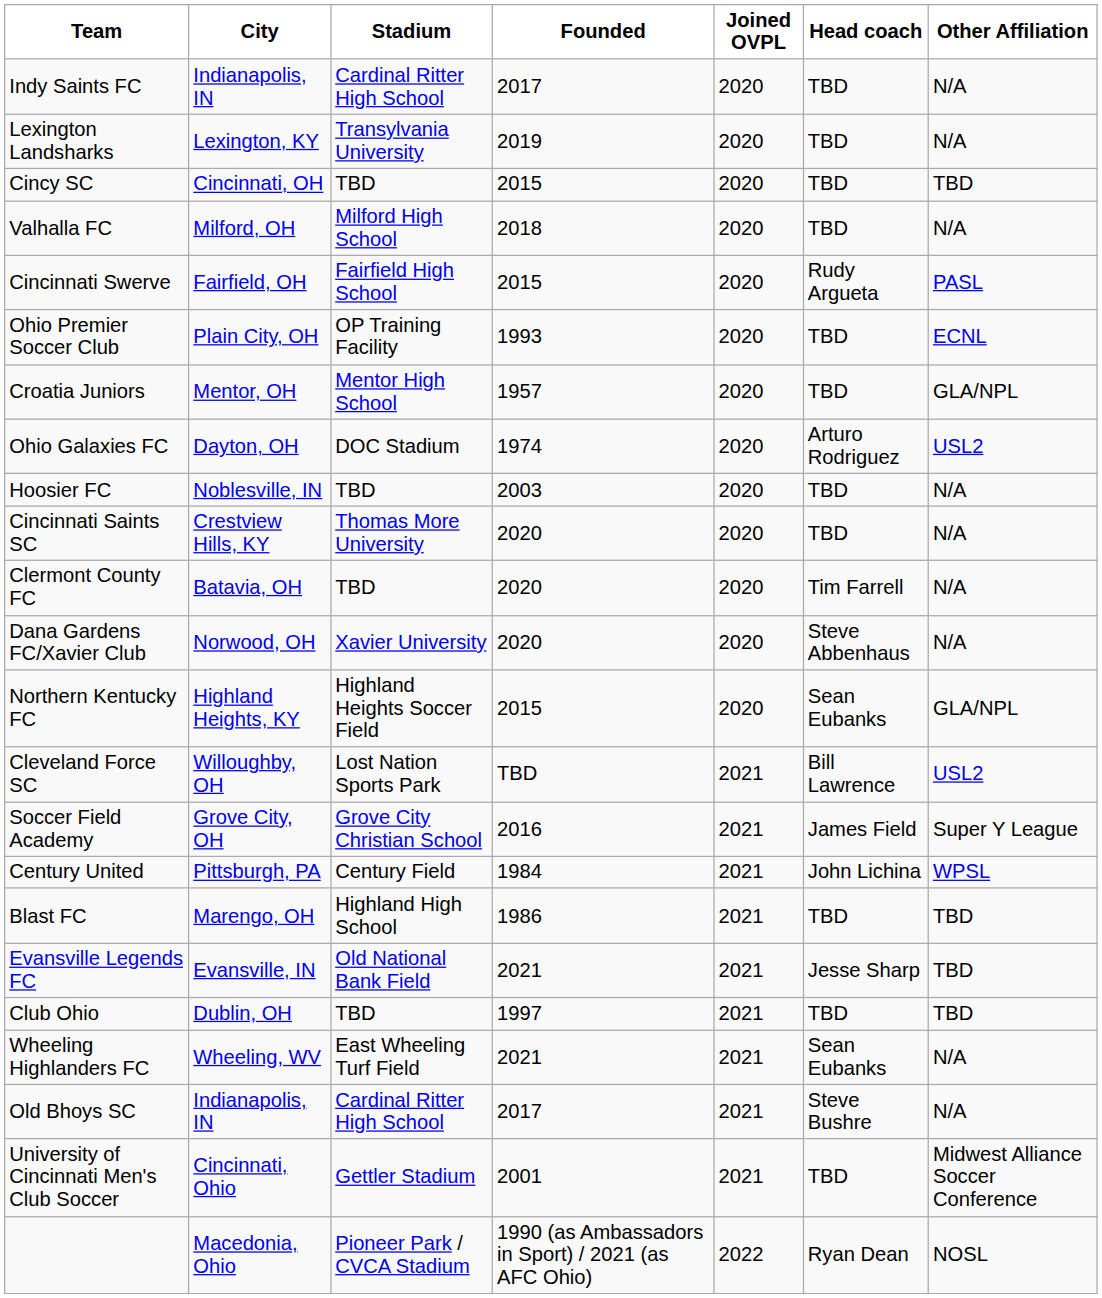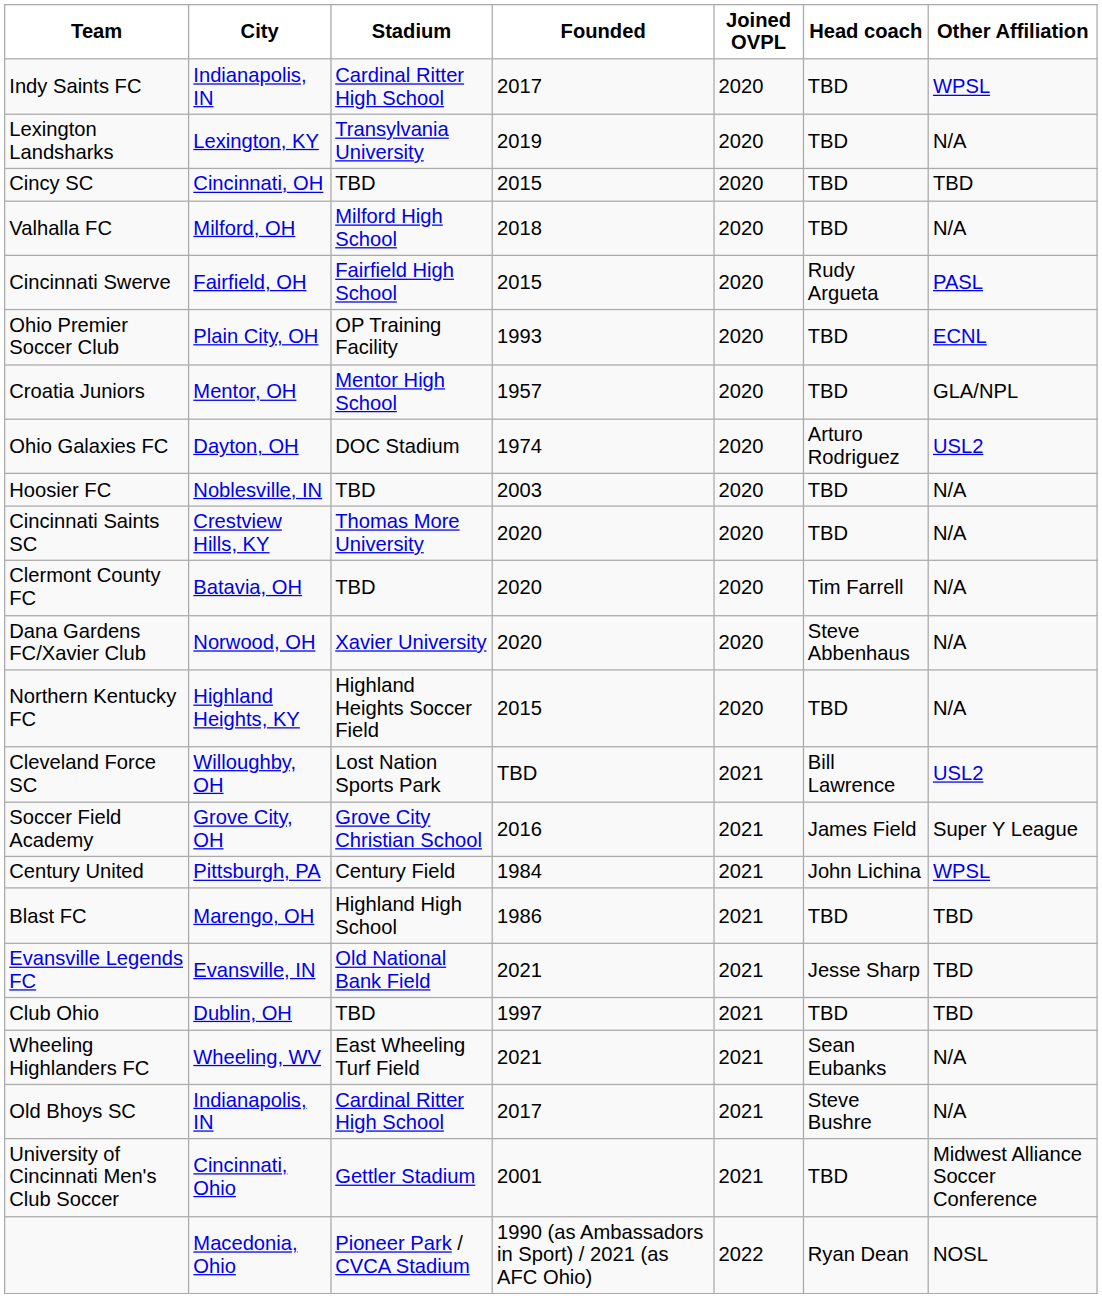 <table class="wikitable sortable" style="text-align:left">
 <tr>
 <th style="background:white">Team</th>
 <th style="background:white">City</th>
 <th style="background:white">Stadium</th>
 <th style="background:white">Founded</th>
 <th style="background:white">Joined OVPL</th>
 <th style="background:white">Head coach</th>
 <th style="background:white">Other Affiliation</th>
 </tr>
 <tr>
 <td>Indy Saints FC</td>
 <td><a href='#'>Indianapolis, IN</a></td>
 <td><a href='#'>Cardinal Ritter High School</a></td>
 <td>2017</td>
 <td>2020</td>
 <td>TBD</td>
-<td>N/A</td>
+<td><a href='#'>WPSL</a></td>
 </tr>
 <tr>
 <td>Lexington Landsharks</td>
 <td><a href='#'>Lexington, KY</a></td>
 <td><a href='#'>Transylvania University</a></td>
 <td>2019</td>
 <td>2020</td>
 <td>TBD</td>
 <td>N/A</td>
 </tr>
 <tr>
 <td>Cincy SC</td>
 <td><a href='#'>Cincinnati, OH</a></td>
 <td>TBD</td>
 <td>2015</td>
 <td>2020</td>
 <td>TBD</td>
 <td>TBD</td>
 </tr>
 <tr>
 <td>Valhalla FC</td>
 <td><a href='#'>Milford, OH</a></td>
 <td><a href='#'>Milford High School</a></td>
 <td>2018</td>
 <td>2020</td>
 <td>TBD</td>
 <td>N/A</td>
 </tr>
 <tr>
 <td>Cincinnati Swerve</td>
 <td><a href='#'>Fairfield, OH</a></td>
 <td><a href='#'>Fairfield High School</a></td>
 <td>2015</td>
 <td>2020</td>
 <td>Rudy Argueta</td>
 <td><a href='#'>PASL</a></td>
 </tr>
 <tr>
 <td>Ohio Premier Soccer Club</td>
 <td><a href='#'>Plain City, OH</a></td>
 <td>OP Training Facility</td>
 <td>1993</td>
 <td>2020</td>
 <td>TBD</td>
 <td><a href='#'>ECNL</a></td>
 </tr>
 <tr>
 <td>Croatia Juniors</td>
 <td><a href='#'>Mentor, OH</a></td>
 <td><a href='#'>Mentor High School</a></td>
 <td>1957</td>
 <td>2020</td>
 <td>TBD</td>
 <td>GLA/NPL</td>
 </tr>
 <tr>
 <td>Ohio Galaxies FC</td>
 <td><a href='#'>Dayton, OH</a></td>
 <td>DOC Stadium</td>
 <td>1974</td>
 <td>2020</td>
 <td>Arturo Rodriguez</td>
 <td><a href='#'>USL2</a></td>
 </tr>
 <tr>
 <td>Hoosier FC</td>
 <td><a href='#'>Noblesville, IN</a></td>
 <td>TBD</td>
 <td>2003</td>
 <td>2020</td>
 <td>TBD</td>
 <td>N/A</td>
 </tr>
 <tr>
 <td>Cincinnati Saints SC</td>
 <td><a href='#'>Crestview Hills, KY</a></td>
 <td><a href='#'>Thomas More University</a></td>
 <td>2020</td>
 <td>2020</td>
 <td>TBD</td>
 <td>N/A</td>
 </tr>
 <tr>
 <td>Clermont County FC</td>
 <td><a href='#'>Batavia, OH</a></td>
 <td>TBD</td>
 <td>2020</td>
 <td>2020</td>
 <td>Tim Farrell</td>
 <td>N/A</td>
 </tr>
 <tr>
 <td>Dana Gardens FC/Xavier Club</td>
 <td><a href='#'>Norwood, OH</a></td>
 <td><a href='#'>Xavier University</a></td>
 <td>2020</td>
 <td>2020</td>
 <td>Steve Abbenhaus</td>
 <td>N/A</td>
 </tr>
 <tr>
 <td>Northern Kentucky FC</td>
 <td><a href='#'>Highland Heights, KY</a></td>
 <td>Highland Heights Soccer Field</td>
 <td>2015</td>
 <td>2020</td>
-<td>Sean Eubanks</td>
-<td>GLA/NPL</td>
+<td>TBD</td>
+<td>N/A</td>
 </tr>
 <tr>
 <td>Cleveland Force SC</td>
 <td><a href='#'>Willoughby, OH</a></td>
 <td>Lost Nation Sports Park</td>
 <td>TBD</td>
 <td>2021</td>
 <td>Bill Lawrence</td>
 <td><a href='#'>USL2</a></td>
 </tr>
 <tr>
 <td>Soccer Field Academy</td>
 <td><a href='#'>Grove City, OH</a></td>
 <td><a href='#'>Grove City Christian School</a></td>
 <td>2016</td>
 <td>2021</td>
 <td>James Field</td>
 <td>Super Y League</td>
 </tr>
 <tr>
 <td>Century United</td>
 <td><a href='#'>Pittsburgh, PA</a></td>
 <td>Century Field</td>
 <td>1984</td>
 <td>2021</td>
 <td>John Lichina</td>
 <td><a href='#'>WPSL</a></td>
 </tr>
 <tr>
 <td>Blast FC</td>
 <td><a href='#'>Marengo, OH</a></td>
 <td>Highland High School</td>
 <td>1986</td>
 <td>2021</td>
 <td>TBD</td>
 <td>TBD</td>
 </tr>
 <tr>
 <td><a href='#'>Evansville Legends FC</a></td>
 <td><a href='#'>Evansville, IN</a></td>
 <td><a href='#'>Old National Bank Field</a></td>
 <td>2021</td>
 <td>2021</td>
 <td>Jesse Sharp</td>
 <td>TBD</td>
 </tr>
 <tr>
 <td>Club Ohio</td>
 <td><a href='#'>Dublin, OH</a></td>
 <td>TBD</td>
 <td>1997</td>
 <td>2021</td>
 <td>TBD</td>
 <td>TBD</td>
 </tr>
 <tr>
 <td>Wheeling Highlanders FC</td>
 <td><a href='#'>Wheeling, WV</a></td>
 <td>East Wheeling Turf Field</td>
 <td>2021</td>
 <td>2021</td>
 <td>Sean Eubanks</td>
 <td>N/A</td>
 </tr>
 <tr>
 <td>Old Bhoys SC</td>
 <td><a href='#'>Indianapolis, IN</a></td>
 <td><a href='#'>Cardinal Ritter High School</a></td>
 <td>2017</td>
 <td>2021</td>
 <td>Steve Bushre</td>
 <td>N/A</td>
 </tr>
 <tr>
 <td>University of Cincinnati Men's Club Soccer</td>
 <td><a href='#'>Cincinnati, Ohio</a></td>
 <td><a href='#'>Gettler Stadium</a></td>
 <td>2001</td>
 <td>2021</td>
 <td>TBD</td>
 <td>Midwest Alliance Soccer Conference</td>
 </tr>
 <tr>
 <td></td>
 <td><a href='#'>Macedonia, Ohio</a></td>
 <td><a href='#'>Pioneer Park</a> / <a href='#'>CVCA Stadium</a></td>
 <td>1990 (as Ambassadors in Sport) /  2021 (as AFC Ohio)</td>
 <td>2022</td>
 <td>Ryan Dean</td>
 <td>NOSL</td>
 </tr>
 </table>
